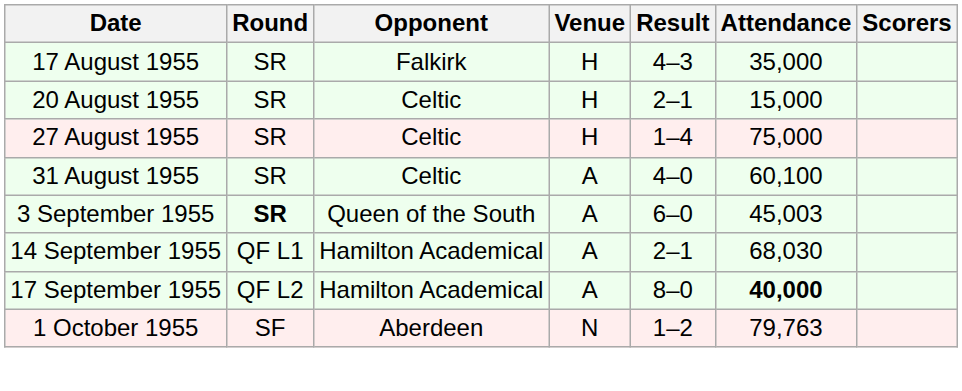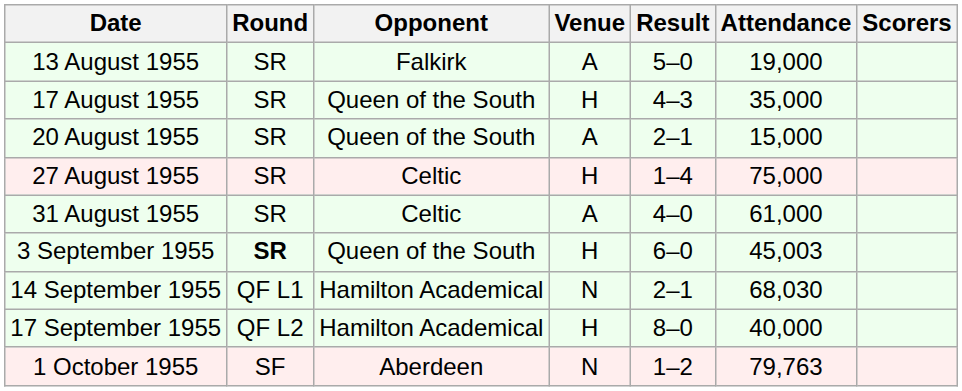 <table class="wikitable sortable" style="font-size:100%; text-align:center">
 <tr>
 <th>Date</th>
 <th>Round</th>
 <th>Opponent</th>
 <th>Venue</th>
 <th>Result</th>
 <th>Attendance</th>
 <th>Scorers</th>
 </tr>
 <tr bgcolor = "#EEFFEE">
+<td>13 August 1955</td>
+<td>SR</td>
+<td>Falkirk</td>
+<td>A</td>
+<td>5–0</td>
+<td>19,000</td>
+<td></td>
+</tr>
+<tr bgcolor = "#EEFFEE">
 <td>17 August 1955</td>
 <td>SR</td>
-<td>Falkirk</td>
+<td>Queen of the South</td>
 <td>H</td>
 <td>4–3</td>
 <td>35,000</td>
 <td></td>
 </tr>
 <tr bgcolor = "#EEFFEE">
 <td>20 August 1955</td>
 <td>SR</td>
-<td>Celtic</td>
-<td>H</td>
+<td>Queen of the South</td>
+<td>A</td>
 <td>2–1</td>
 <td>15,000</td>
 <td></td>
 </tr>
 <tr bgcolor = "#FFEEEE">
 <td>27 August 1955</td>
 <td>SR</td>
 <td>Celtic</td>
 <td>H</td>
 <td>1–4</td>
 <td>75,000</td>
 <td></td>
 </tr>
 <tr bgcolor = "#EEFFEE">
 <td>31 August 1955</td>
 <td>SR</td>
 <td>Celtic</td>
 <td>A</td>
 <td>4–0</td>
-<td>60,100</td>
+<td>61,000</td>
 <td></td>
 </tr>
 <tr bgcolor = "#EEFFEE">
 <td>3 September 1955</td>
 <td><strong>SR</strong></td>
 <td>Queen of the South</td>
-<td>A</td>
+<td>H</td>
 <td>6–0</td>
 <td>45,003</td>
 <td></td>
 </tr>
 <tr bgcolor = "#EEFFEE">
 <td>14 September 1955</td>
 <td>QF L1</td>
 <td>Hamilton Academical</td>
-<td>A</td>
+<td>N</td>
 <td>2–1</td>
 <td>68,030</td>
 <td></td>
 </tr>
 <tr bgcolor = "#EEFFEE">
 <td>17 September 1955</td>
 <td>QF L2</td>
 <td>Hamilton Academical</td>
-<td>A</td>
+<td>H</td>
 <td>8–0</td>
-<td><strong>40,000</strong></td>
+<td>40,000</td>
 <td></td>
 </tr>
 <tr bgcolor = "#FFEEEE">
 <td>1 October 1955</td>
 <td>SF</td>
 <td>Aberdeen</td>
 <td>N</td>
 <td>1–2</td>
 <td>79,763</td>
 <td></td>
 </tr>
 </table>
